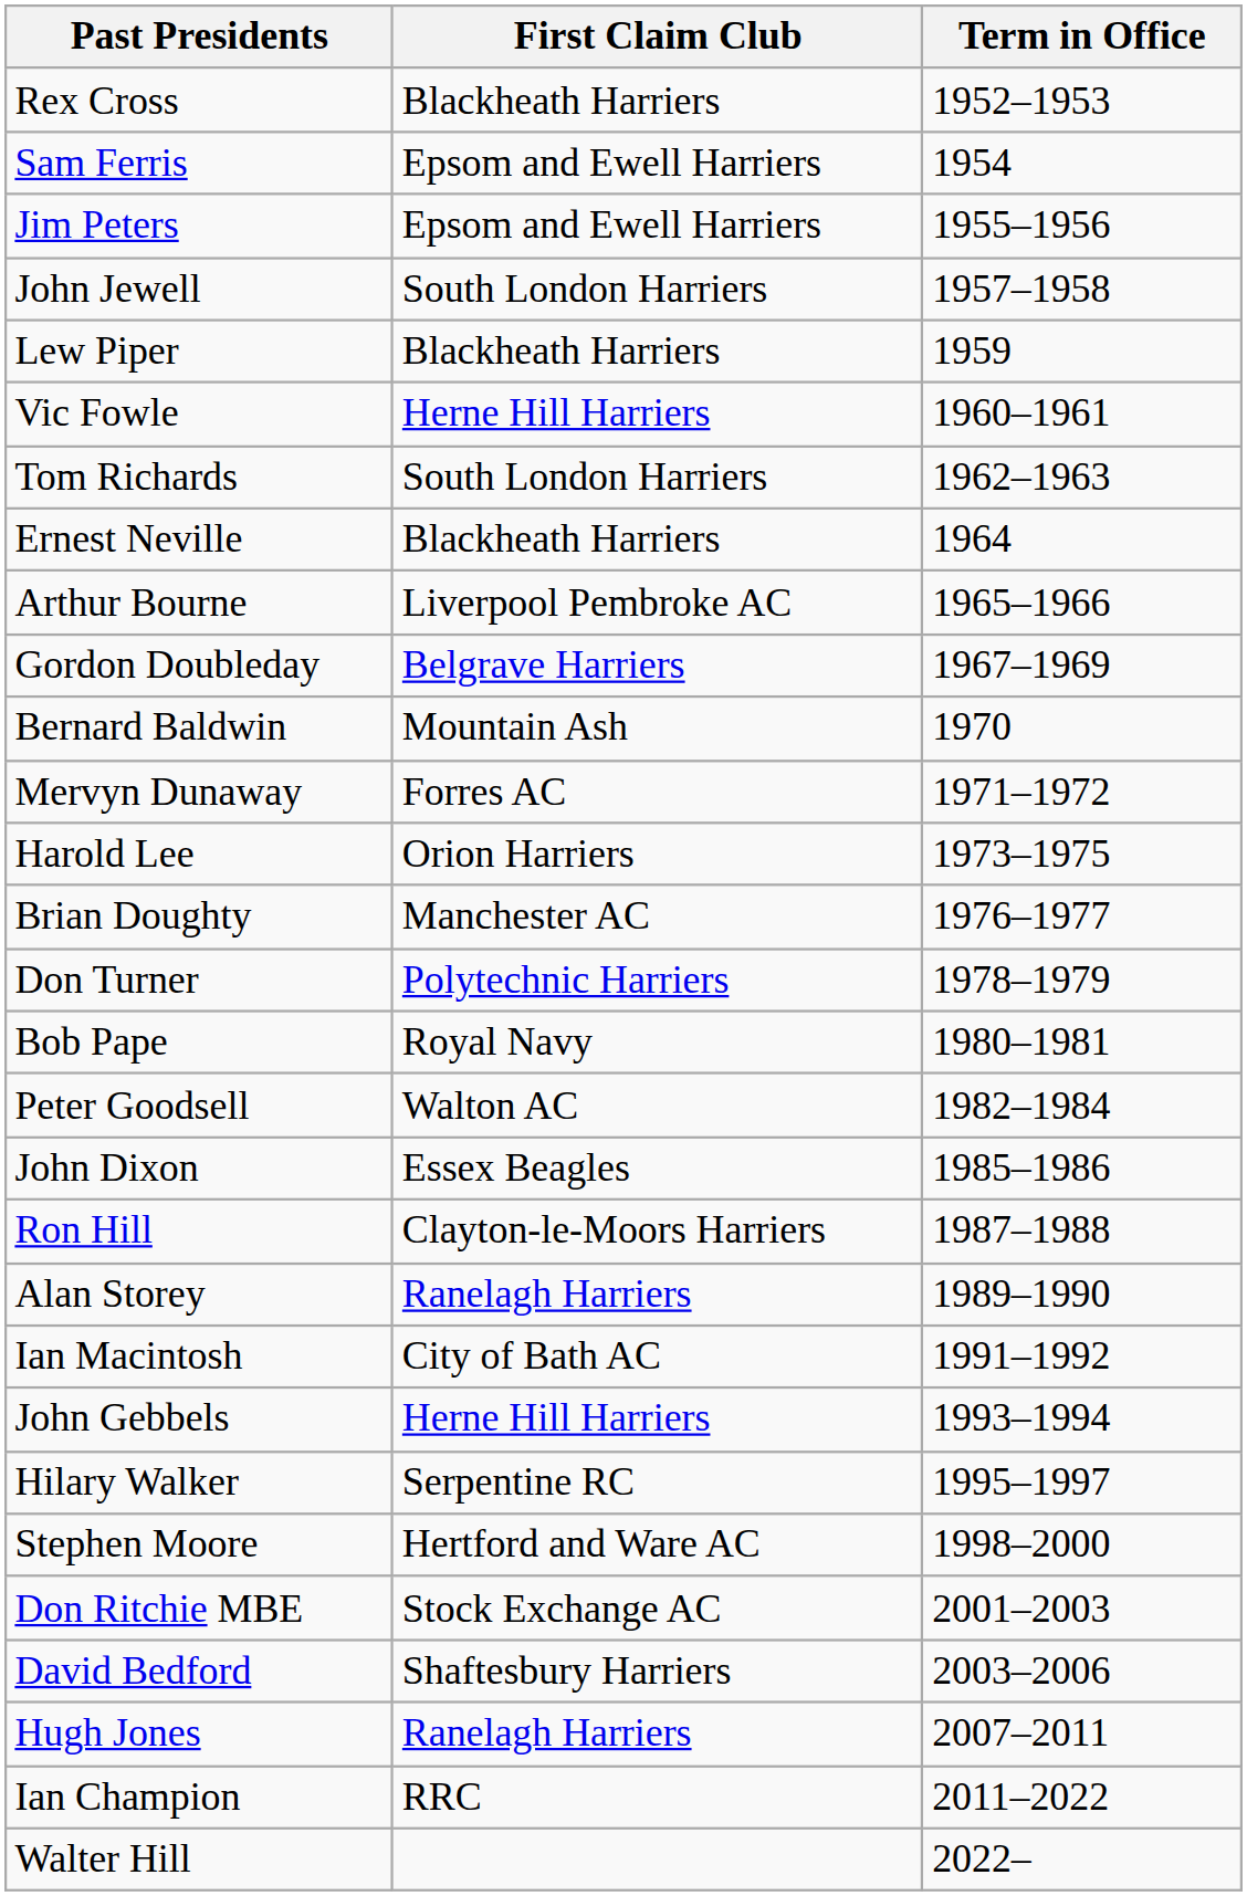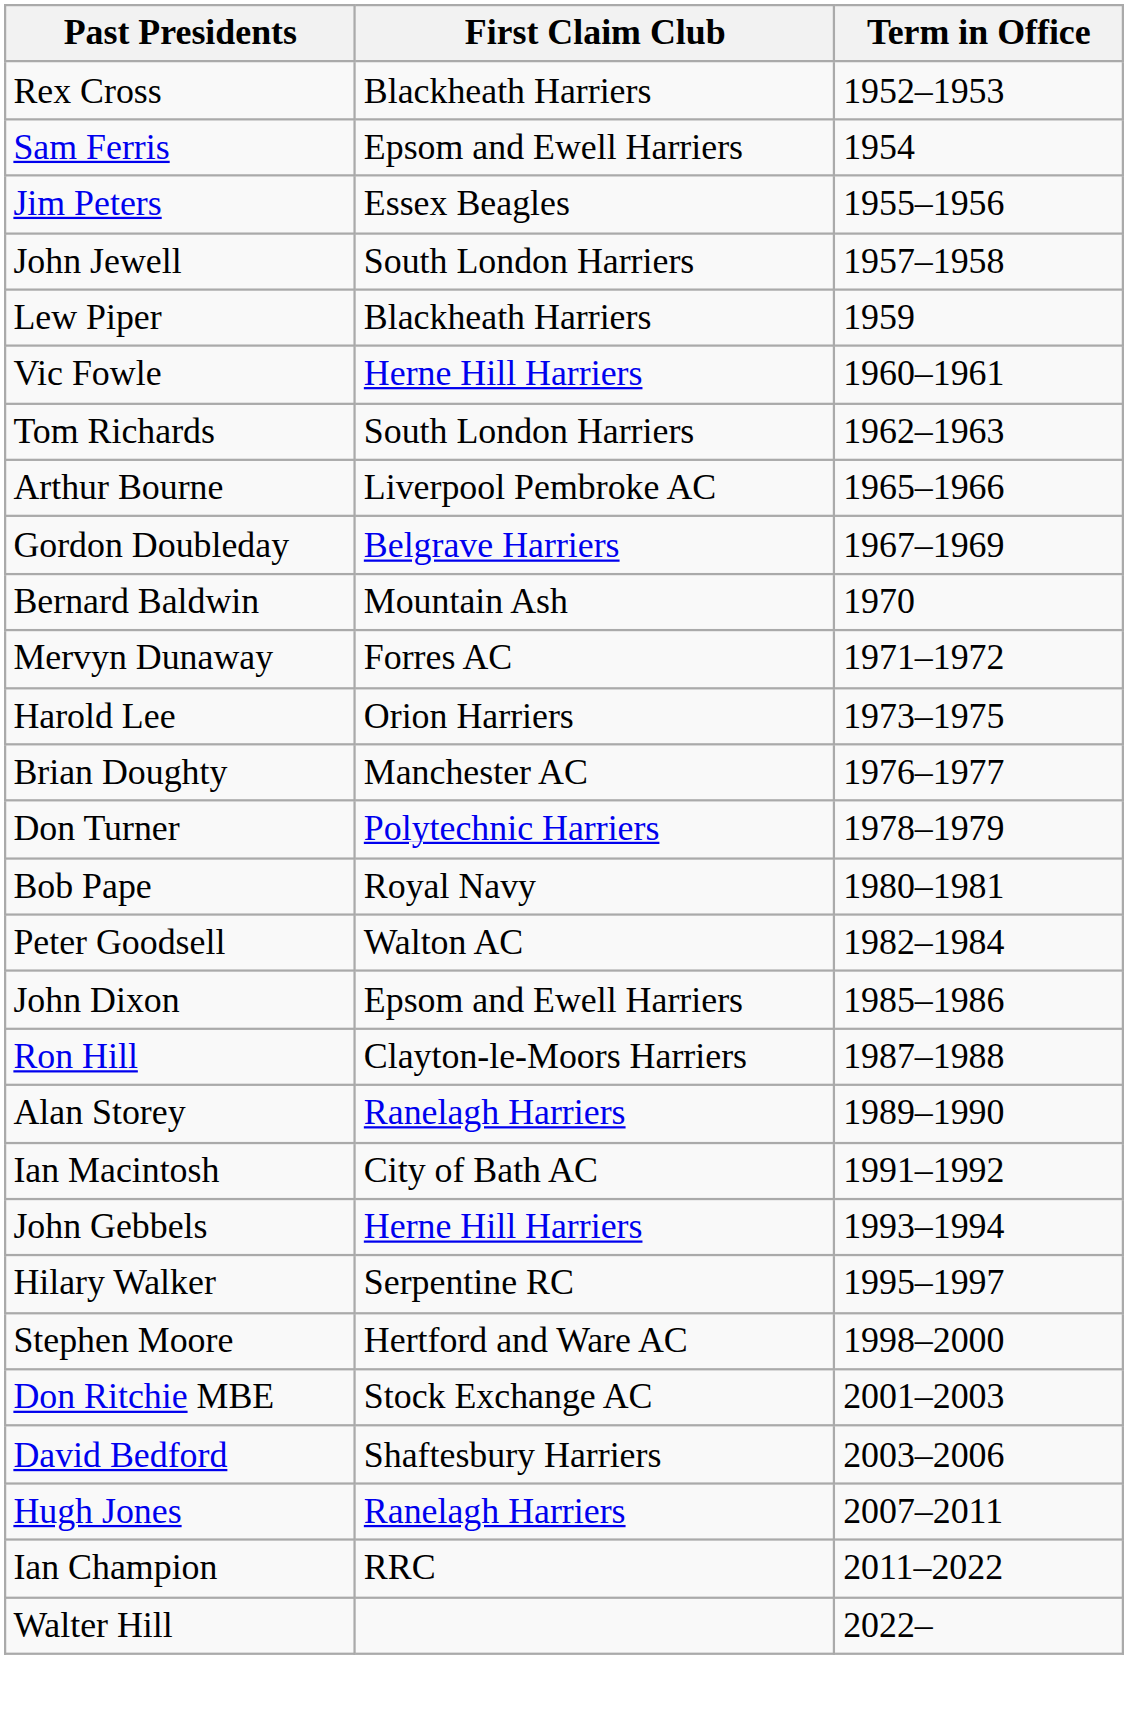 <table class="wikitable sortable" width="500px">
 <tr>
 <th>Past Presidents</th>
 <th>First Claim Club</th>
 <th>Term in Office</th>
 </tr>
 <tr>
 <td>Rex Cross</td>
 <td>Blackheath Harriers</td>
 <td>1952–1953</td>
 </tr>
 <tr>
 <td><a href='#'>Sam Ferris</a></td>
 <td>Epsom and Ewell Harriers</td>
 <td>1954</td>
 </tr>
 <tr>
 <td><a href='#'>Jim Peters</a></td>
-<td>Epsom and Ewell Harriers</td>
+<td>Essex Beagles</td>
 <td>1955–1956</td>
 </tr>
 <tr>
 <td>John Jewell</td>
 <td>South London Harriers</td>
 <td>1957–1958</td>
 </tr>
 <tr>
 <td>Lew Piper</td>
 <td>Blackheath Harriers</td>
 <td>1959</td>
 </tr>
 <tr>
 <td>Vic Fowle</td>
 <td><a href='#'>Herne Hill Harriers</a></td>
 <td>1960–1961</td>
 </tr>
 <tr>
 <td>Tom Richards</td>
 <td>South London Harriers</td>
 <td>1962–1963</td>
-</tr>
-<tr>
-<td>Ernest Neville</td>
-<td>Blackheath Harriers</td>
-<td>1964</td>
 </tr>
 <tr>
 <td>Arthur Bourne</td>
 <td>Liverpool Pembroke AC</td>
 <td>1965–1966</td>
 </tr>
 <tr>
 <td>Gordon Doubleday</td>
 <td><a href='#'>Belgrave Harriers</a></td>
 <td>1967–1969</td>
 </tr>
 <tr>
 <td>Bernard Baldwin</td>
 <td>Mountain Ash</td>
 <td>1970</td>
 </tr>
 <tr>
 <td>Mervyn Dunaway</td>
 <td>Forres AC</td>
 <td>1971–1972</td>
 </tr>
 <tr>
 <td>Harold Lee</td>
 <td>Orion Harriers</td>
 <td>1973–1975</td>
 </tr>
 <tr>
 <td>Brian Doughty</td>
 <td>Manchester AC</td>
 <td>1976–1977</td>
 </tr>
 <tr>
 <td>Don Turner</td>
 <td><a href='#'>Polytechnic Harriers</a></td>
 <td>1978–1979</td>
 </tr>
 <tr>
 <td>Bob Pape</td>
 <td>Royal Navy</td>
 <td>1980–1981</td>
 </tr>
 <tr>
 <td>Peter Goodsell</td>
 <td>Walton AC</td>
 <td>1982–1984</td>
 </tr>
 <tr>
 <td>John Dixon</td>
-<td>Essex Beagles</td>
+<td>Epsom and Ewell Harriers</td>
 <td>1985–1986</td>
 </tr>
 <tr>
 <td><a href='#'>Ron Hill</a></td>
 <td>Clayton-le-Moors Harriers</td>
 <td>1987–1988</td>
 </tr>
 <tr>
 <td>Alan Storey</td>
 <td><a href='#'>Ranelagh Harriers</a></td>
 <td>1989–1990</td>
 </tr>
 <tr>
 <td>Ian Macintosh</td>
 <td>City of Bath AC</td>
 <td>1991–1992</td>
 </tr>
 <tr>
 <td>John Gebbels</td>
 <td><a href='#'>Herne Hill Harriers</a></td>
 <td>1993–1994</td>
 </tr>
 <tr>
 <td>Hilary Walker</td>
 <td>Serpentine RC</td>
 <td>1995–1997</td>
 </tr>
 <tr>
 <td>Stephen Moore</td>
 <td>Hertford and Ware AC</td>
 <td>1998–2000</td>
 </tr>
 <tr>
 <td><a href='#'>Don Ritchie</a> MBE</td>
 <td>Stock Exchange AC</td>
 <td>2001–2003</td>
 </tr>
 <tr>
 <td><a href='#'>David Bedford</a></td>
 <td>Shaftesbury Harriers</td>
 <td>2003–2006</td>
 </tr>
 <tr>
 <td><a href='#'>Hugh Jones</a></td>
 <td><a href='#'>Ranelagh Harriers</a></td>
 <td>2007–2011</td>
 </tr>
 <tr>
 <td>Ian Champion</td>
 <td>RRC</td>
 <td>2011–2022</td>
 </tr>
 <tr>
 <td>Walter Hill</td>
 <td></td>
 <td>2022–</td>
 </tr>
 </table>
